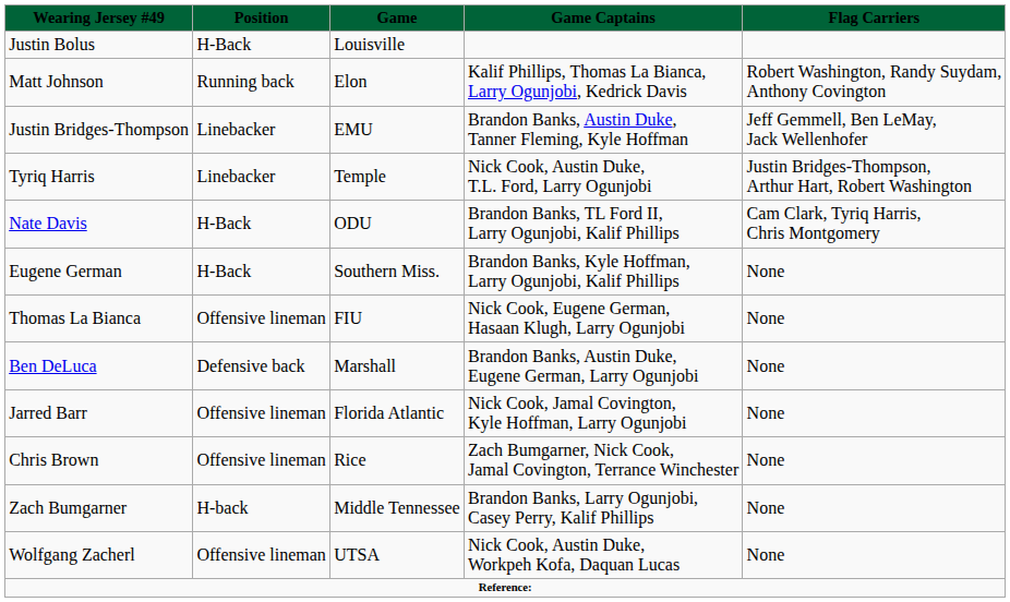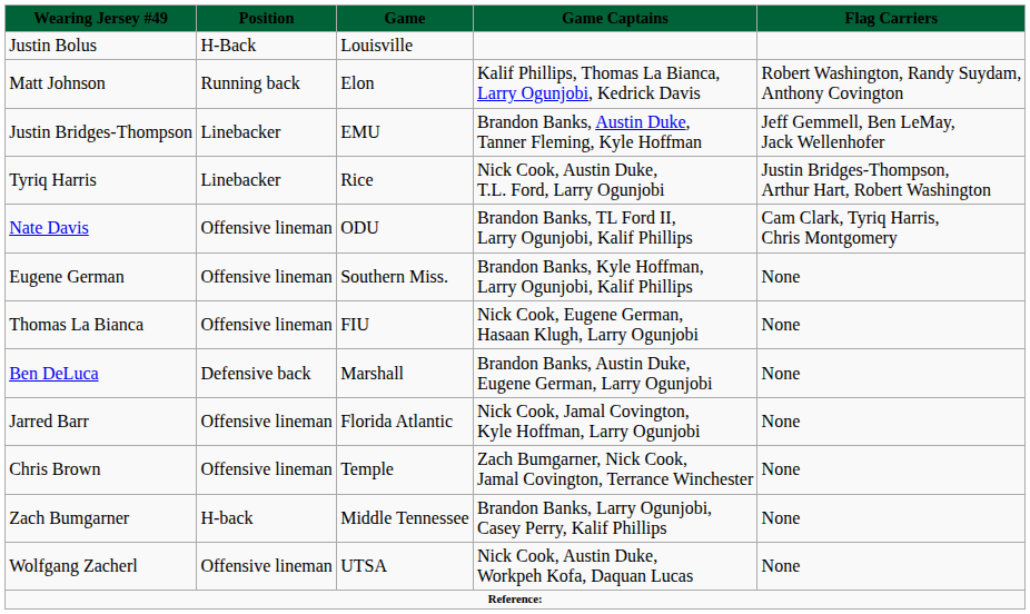 <table class="wikitable">
 <tr style="background:#006338; text-align:center; font-size:90%;">
 <td><span><strong>Wearing Jersey #49</strong></span></td>
 <td><span><strong>Position</strong></span></td>
 <td><span><strong>Game</strong></span></td>
 <td><span><strong>Game Captains</strong></span></td>
 <td><span><strong>Flag Carriers</strong></span></td>
 </tr>
 <tr>
 <td>Justin Bolus</td>
 <td>H-Back</td>
 <td>Louisville</td>
 <td></td>
 <td></td>
 </tr>
 <tr>
 <td>Matt Johnson</td>
 <td>Running back</td>
 <td>Elon</td>
 <td>Kalif Phillips, Thomas La Bianca,<br> <a href='#'>Larry Ogunjobi</a>, Kedrick Davis</td>
 <td>Robert Washington, Randy Suydam,<br> Anthony Covington</td>
 </tr>
 <tr>
 <td>Justin Bridges-Thompson</td>
 <td>Linebacker</td>
 <td>EMU</td>
 <td>Brandon Banks, <a href='#'>Austin Duke</a>,<br> Tanner Fleming, Kyle Hoffman</td>
 <td>Jeff Gemmell, Ben LeMay,<br> Jack Wellenhofer</td>
 </tr>
 <tr>
 <td>Tyriq Harris</td>
 <td>Linebacker</td>
-<td>Temple</td>
+<td>Rice</td>
 <td>Nick Cook, Austin Duke,<br> T.L. Ford, Larry Ogunjobi</td>
 <td>Justin Bridges-Thompson,<br> Arthur Hart, Robert Washington</td>
 </tr>
 <tr>
 <td><a href='#'>Nate Davis</a></td>
-<td>H-Back</td>
+<td>Offensive lineman</td>
 <td>ODU</td>
 <td>Brandon Banks, TL Ford II,<br> Larry Ogunjobi, Kalif Phillips</td>
 <td>Cam Clark, Tyriq Harris,<br> Chris Montgomery</td>
 </tr>
 <tr>
 <td>Eugene German</td>
-<td>H-Back</td>
+<td>Offensive lineman</td>
 <td>Southern Miss.</td>
 <td>Brandon Banks, Kyle Hoffman,<br> Larry Ogunjobi, Kalif Phillips</td>
 <td>None</td>
 </tr>
 <tr>
 <td>Thomas La Bianca</td>
 <td>Offensive lineman</td>
 <td>FIU</td>
 <td>Nick Cook, Eugene German,<br> Hasaan Klugh, Larry Ogunjobi</td>
 <td>None</td>
 </tr>
 <tr>
 <td><a href='#'>Ben DeLuca</a></td>
 <td>Defensive back</td>
 <td>Marshall</td>
 <td>Brandon Banks, Austin Duke,<br> Eugene German, Larry Ogunjobi</td>
 <td>None</td>
 </tr>
 <tr>
 <td>Jarred Barr</td>
 <td>Offensive lineman</td>
 <td>Florida Atlantic</td>
 <td>Nick Cook, Jamal Covington,<br> Kyle Hoffman, Larry Ogunjobi</td>
 <td>None</td>
 </tr>
 <tr>
 <td>Chris Brown</td>
 <td>Offensive lineman</td>
-<td>Rice</td>
+<td>Temple</td>
 <td>Zach Bumgarner, Nick Cook,<br> Jamal Covington, Terrance Winchester</td>
 <td>None</td>
 </tr>
 <tr>
 <td>Zach Bumgarner</td>
 <td>H-back</td>
 <td>Middle Tennessee</td>
 <td>Brandon Banks, Larry Ogunjobi,<br> Casey Perry, Kalif Phillips</td>
 <td>None</td>
 </tr>
 <tr>
 <td>Wolfgang Zacherl</td>
 <td>Offensive lineman</td>
 <td>UTSA</td>
 <td>Nick Cook, Austin Duke,<br> Workpeh Kofa, Daquan Lucas</td>
 <td>None</td>
 </tr>
 <tr>
 <td colspan="5" style="font-size: 8pt" align="center"><strong>Reference:</strong></td>
 </tr>
 </table>
